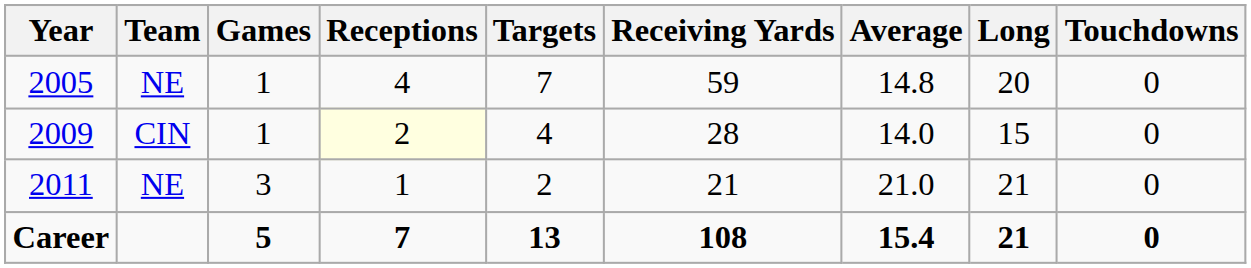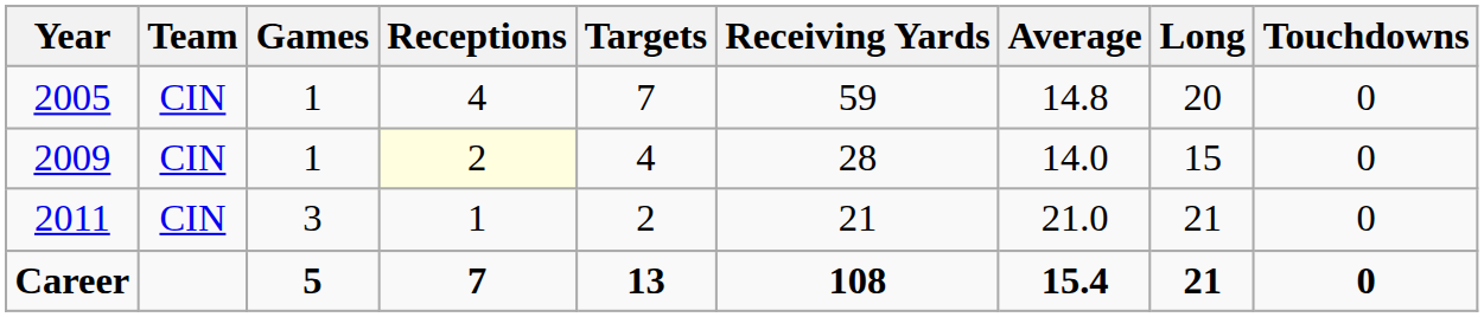 <table class="wikitable" style="text-align: center;">
 <tr>
 <th><strong>Year</strong></th>
 <th><strong>Team</strong></th>
 <th>Games</th>
 <th>Receptions</th>
 <th>Targets</th>
 <th>Receiving Yards</th>
 <th>Average</th>
 <th>Long</th>
 <th>Touchdowns</th>
 </tr>
 <tr>
 <td><a href='#'>2005</a></td>
-<td><a href='#'>NE</a></td>
+<td><a href='#'>CIN</a></td>
 <td>1</td>
 <td>4</td>
 <td>7</td>
 <td>59</td>
 <td>14.8</td>
 <td>20</td>
 <td>0</td>
 </tr>
 <tr>
 <td><a href='#'>2009</a></td>
 <td><a href='#'>CIN</a></td>
 <td>1</td>
 <td style="background: lightyellow;">2</td>
 <td>4</td>
 <td>28</td>
 <td>14.0</td>
 <td>15</td>
 <td>0</td>
 </tr>
 <tr>
 <td><a href='#'>2011</a></td>
-<td><a href='#'>NE</a></td>
+<td><a href='#'>CIN</a></td>
 <td>3</td>
 <td>1</td>
 <td>2</td>
 <td>21</td>
 <td>21.0</td>
 <td>21</td>
 <td>0</td>
 </tr>
 <tr>
 <td><strong>Career</strong></td>
 <td></td>
 <td><strong>5</strong></td>
 <td><strong>7</strong></td>
 <td><strong>13</strong></td>
 <td><strong>108</strong></td>
 <td><strong>15.4</strong></td>
 <td><strong>21</strong></td>
 <td><strong>0</strong></td>
 </tr>
 </table>
